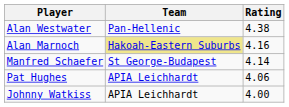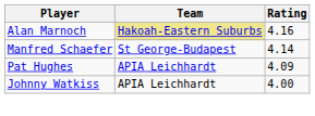 <table class="wikitable defaultcenter col3right">
 <tr>
 <th>Player</th>
 <th>Team</th>
 <th>Rating</th>
-</tr>
-<tr>
-<td><a href='#'>Alan Westwater</a></td>
-<td><a href='#'>Pan-Hellenic</a></td>
-<td>4.38</td>
 </tr>
 <tr>
 <td><a href='#'>Alan Marnoch</a></td>
 <td style="background: khaki;"><a href='#'>Hakoah-Eastern Suburbs</a></td>
 <td>4.16</td>
 </tr>
 <tr>
 <td><a href='#'>Manfred Schaefer</a></td>
 <td><a href='#'>St George-Budapest</a></td>
 <td>4.14</td>
 </tr>
 <tr>
 <td><a href='#'>Pat Hughes</a></td>
 <td><a href='#'>APIA Leichhardt</a></td>
-<td>4.06</td>
+<td>4.09</td>
 </tr>
 <tr>
 <td><a href='#'>Johnny Watkiss</a></td>
 <td>APIA Leichhardt</td>
 <td>4.00</td>
 </tr>
 </table>
